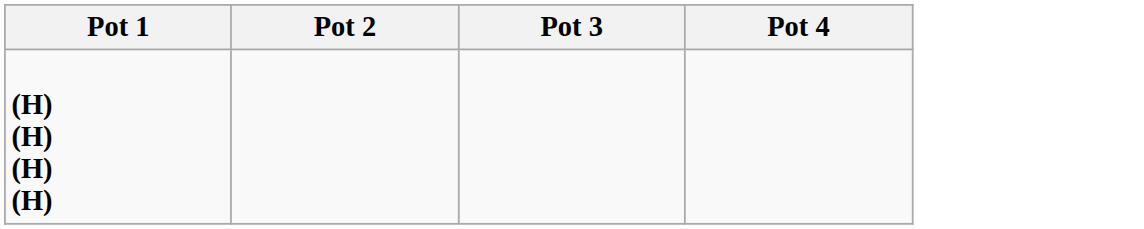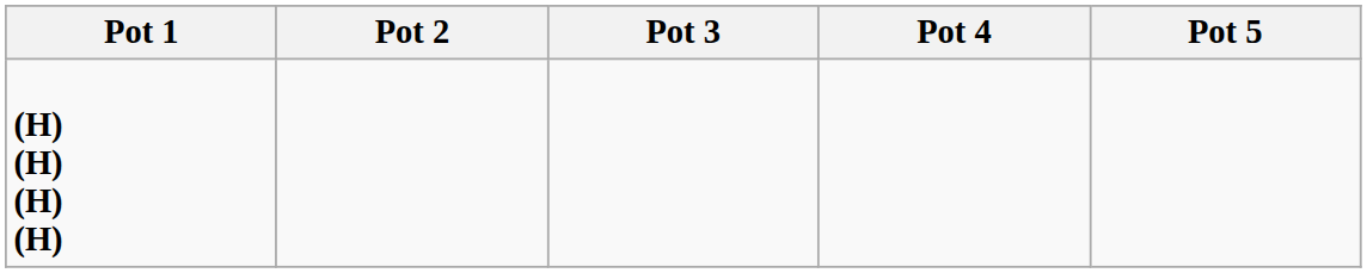 <table class=wikitable>
 <tr>
 <th width=120>Pot 1</th>
 <th width=120>Pot 2</th>
 <th width=120>Pot 3</th>
 <th width=120>Pot 4</th>
+<th width=120>Pot 5</th>
 </tr>
 <tr>
 <td><br> <strong>(H)</strong><br> <strong>(H)</strong><br> <strong>(H)</strong><br> <strong>(H)</strong></td>
 <td><br><br></td>
 <td><br><br></td>
 <td><br><br><br></td>
+<td><br><br></td>
 </tr>
 </table>
